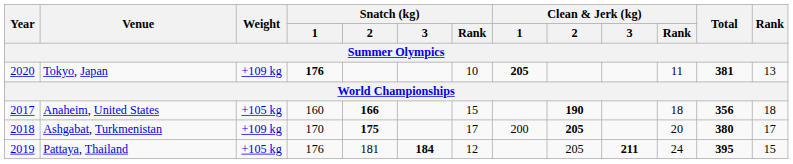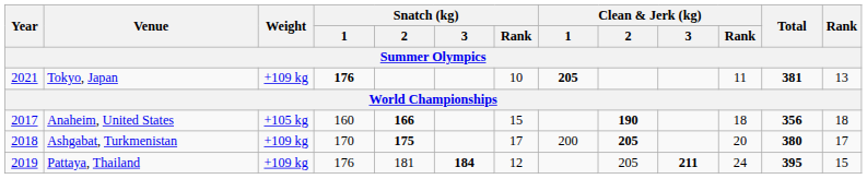 <table class = "wikitable" style="text-align:center;">
 <tr>
 <th rowspan=2 width=40>Year</th>
 <th rowspan=2 width=250>Venue</th>
 <th rowspan=2 width=60>Weight</th>
 <th colspan=4>Snatch (kg)</th>
 <th colspan=4>Clean & Jerk (kg)</th>
 <th rowspan=2 width=65>Total</th>
 <th rowspan=2 width=40>Rank</th>
 </tr>
 <tr>
 <th width=65>1</th>
 <th width=65>2</th>
 <th width=65>3</th>
 <th width=45>Rank</th>
 <th width=65>1</th>
 <th width=65>2</th>
 <th width=65>3</th>
 <th width=45>Rank</th>
 </tr>
 <tr>
 <th colspan=13><a href='#'>Summer Olympics</a></th>
 </tr>
 <tr>
-<td><a href='#'>2020</a></td>
+<td><a href='#'>2021</a></td>
 <td align=left> <a href='#'>Tokyo</a>, <a href='#'>Japan</a></td>
 <td><a href='#'>+109 kg</a></td>
 <td><strong>176</strong></td>
 <td></td>
 <td></td>
 <td>10</td>
 <td><strong>205</strong></td>
 <td></td>
 <td></td>
 <td>11</td>
 <td><strong>381</strong></td>
 <td>13</td>
 </tr>
 <tr>
 <th colspan=13><a href='#'>World Championships</a></th>
 </tr>
 <tr>
 <td><a href='#'>2017</a></td>
 <td align=left> <a href='#'>Anaheim</a>, <a href='#'>United States</a></td>
 <td><a href='#'>+105 kg</a></td>
 <td>160</td>
 <td><strong>166</strong></td>
 <td></td>
 <td>15</td>
 <td></td>
 <td><strong>190</strong></td>
 <td></td>
 <td>18</td>
 <td><strong>356</strong></td>
 <td>18</td>
 </tr>
 <tr>
 <td><a href='#'>2018</a></td>
 <td align=left> <a href='#'>Ashgabat</a>, <a href='#'>Turkmenistan</a></td>
 <td><a href='#'>+109 kg</a></td>
 <td>170</td>
 <td><strong>175</strong></td>
 <td></td>
 <td>17</td>
 <td>200</td>
 <td><strong>205</strong></td>
 <td></td>
 <td>20</td>
 <td><strong>380</strong></td>
 <td>17</td>
 </tr>
 <tr>
 <td><a href='#'>2019</a></td>
 <td align=left> <a href='#'>Pattaya</a>, <a href='#'>Thailand</a></td>
-<td><a href='#'>+105 kg</a></td>
+<td><a href='#'>+109 kg</a></td>
 <td>176</td>
 <td>181</td>
 <td><strong>184</strong></td>
 <td>12</td>
 <td></td>
 <td>205</td>
 <td><strong>211</strong></td>
 <td>24</td>
 <td><strong>395</strong></td>
 <td>15</td>
 </tr>
 </table>
